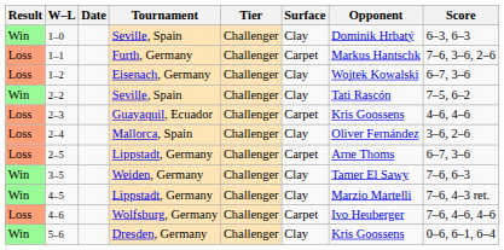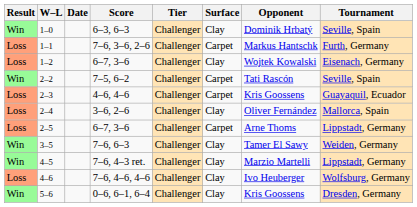 <table class="sortable wikitable">
 <tr>
 <th>Result</th>
 <th class="unsortable">W–L</th>
 <th>Date</th>
-<th>Tournament</th>
+<th class="unsortable">Score</th>
 <th>Tier</th>
 <th>Surface</th>
 <th>Opponent</th>
-<th class="unsortable">Score</th>
+<th>Tournament</th>
 </tr>
 <tr>
 <td style="background:#98fb98;">Win</td>
 <td><small>1–0</small></td>
 <td></td>
-<td style="background:moccasin;"><a href='#'>Seville</a>, Spain</td>
+<td>6–3, 6–3</td>
 <td style="background:moccasin;">Challenger</td>
 <td>Clay</td>
 <td> <a href='#'>Dominik Hrbatý</a></td>
-<td>6–3, 6–3</td>
+<td style="background:moccasin;"><a href='#'>Seville</a>, Spain</td>
 </tr>
 <tr>
 <td style="background:#ffa07a;">Loss</td>
 <td><small>1–1</small></td>
 <td></td>
-<td style="background:moccasin;"><a href='#'>Furth</a>, Germany</td>
+<td>7–6, 3–6, 2–6</td>
 <td style="background:moccasin;">Challenger</td>
 <td>Carpet</td>
 <td> <a href='#'>Markus Hantschk</a></td>
-<td>7–6, 3–6, 2–6</td>
+<td style="background:moccasin;"><a href='#'>Furth</a>, Germany</td>
 </tr>
 <tr>
 <td style="background:#ffa07a;">Loss</td>
 <td><small>1–2</small></td>
 <td></td>
-<td style="background:moccasin;"><a href='#'>Eisenach</a>, Germany</td>
+<td>6–7, 3–6</td>
 <td style="background:moccasin;">Challenger</td>
 <td>Clay</td>
 <td> <a href='#'>Wojtek Kowalski</a></td>
-<td>6–7, 3–6</td>
+<td style="background:moccasin;"><a href='#'>Eisenach</a>, Germany</td>
 </tr>
 <tr>
 <td style="background:#98fb98;">Win</td>
 <td><small>2–2</small></td>
 <td></td>
+<td>7–5, 6–2</td>
+<td style="background:moccasin;">Challenger</td>
+<td>Carpet</td>
+<td> <a href='#'>Tati Rascón</a></td>
 <td style="background:moccasin;"><a href='#'>Seville</a>, Spain</td>
-<td style="background:moccasin;">Challenger</td>
-<td>Clay</td>
-<td> <a href='#'>Tati Rascón</a></td>
-<td>7–5, 6–2</td>
 </tr>
 <tr>
 <td style="background:#ffa07a;">Loss</td>
 <td><small>2–3</small></td>
 <td></td>
-<td style="background:moccasin;"><a href='#'>Guayaquil</a>, Ecuador</td>
+<td>4–6, 4–6</td>
 <td style="background:moccasin;">Challenger</td>
 <td>Carpet</td>
 <td> <a href='#'>Kris Goossens</a></td>
-<td>4–6, 4–6</td>
+<td style="background:moccasin;"><a href='#'>Guayaquil</a>, Ecuador</td>
 </tr>
 <tr>
 <td style="background:#ffa07a;">Loss</td>
 <td><small>2–4</small></td>
 <td></td>
-<td style="background:moccasin;"><a href='#'>Mallorca</a>, Spain</td>
+<td>3–6, 2–6</td>
 <td style="background:moccasin;">Challenger</td>
 <td>Clay</td>
 <td> <a href='#'>Oliver Fernández</a></td>
-<td>3–6, 2–6</td>
+<td style="background:moccasin;"><a href='#'>Mallorca</a>, Spain</td>
 </tr>
 <tr>
 <td style="background:#ffa07a;">Loss</td>
 <td><small>2–5</small></td>
 <td></td>
-<td style="background:moccasin;"><a href='#'>Lippstadt</a>, Germany</td>
+<td>6–7, 3–6</td>
 <td style="background:moccasin;">Challenger</td>
 <td>Carpet</td>
 <td> <a href='#'>Arne Thoms</a></td>
-<td>6–7, 3–6</td>
+<td style="background:moccasin;"><a href='#'>Lippstadt</a>, Germany</td>
 </tr>
 <tr>
 <td style="background:#98fb98;">Win</td>
 <td><small>3–5</small></td>
 <td></td>
-<td style="background:moccasin;"><a href='#'>Weiden</a>, Germany</td>
+<td>7–6, 6–3</td>
 <td style="background:moccasin;">Challenger</td>
 <td>Clay</td>
 <td> <a href='#'>Tamer El Sawy</a></td>
-<td>7–6, 6–3</td>
+<td style="background:moccasin;"><a href='#'>Weiden</a>, Germany</td>
 </tr>
 <tr>
 <td style="background:#98fb98;">Win</td>
 <td><small>4–5</small></td>
 <td></td>
-<td style="background:moccasin;"><a href='#'>Lippstadt</a>, Germany</td>
+<td>7–6, 4–3 ret.</td>
 <td style="background:moccasin;">Challenger</td>
 <td>Clay</td>
 <td> <a href='#'>Marzio Martelli</a></td>
-<td>7–6, 4–3 ret.</td>
+<td style="background:moccasin;"><a href='#'>Lippstadt</a>, Germany</td>
 </tr>
 <tr>
 <td style="background:#ffa07a;">Loss</td>
 <td><small>4–6</small></td>
 <td></td>
+<td>7–6, 4–6, 4–6</td>
+<td style="background:moccasin;">Challenger</td>
+<td>Clay</td>
+<td> <a href='#'>Ivo Heuberger</a></td>
 <td style="background:moccasin;"><a href='#'>Wolfsburg</a>, Germany</td>
-<td style="background:moccasin;">Challenger</td>
-<td>Carpet</td>
-<td> <a href='#'>Ivo Heuberger</a></td>
-<td>7–6, 4–6, 4–6</td>
 </tr>
 <tr>
 <td style="background:#98fb98;">Win</td>
 <td><small>5–6</small></td>
 <td></td>
-<td style="background:moccasin;"><a href='#'>Dresden</a>, Germany</td>
+<td>0–6, 6–1, 6–4</td>
 <td style="background:moccasin;">Challenger</td>
 <td>Clay</td>
 <td> <a href='#'>Kris Goossens</a></td>
-<td>0–6, 6–1, 6–4</td>
+<td style="background:moccasin;"><a href='#'>Dresden</a>, Germany</td>
 </tr>
 </table>
